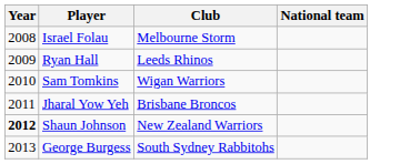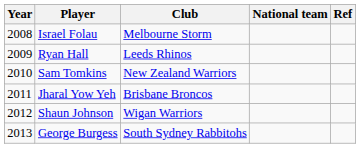 <table class="wikitable">
 <tr>
 <th>Year</th>
 <th>Player</th>
 <th>Club</th>
 <th>National team</th>
+<th>Ref</th>
 </tr>
 <tr>
 <td>2008</td>
 <td> <a href='#'>Israel Folau</a></td>
 <td> <a href='#'>Melbourne Storm</a></td>
+<td></td>
 <td></td>
 </tr>
 <tr>
 <td>2009</td>
 <td> <a href='#'>Ryan Hall</a></td>
 <td> <a href='#'>Leeds Rhinos</a></td>
 <td></td>
+<td></td>
 </tr>
 <tr>
 <td>2010</td>
 <td> <a href='#'>Sam Tomkins</a></td>
-<td> <a href='#'>Wigan Warriors</a></td>
+<td> <a href='#'>New Zealand Warriors</a></td>
+<td></td>
 <td></td>
 </tr>
 <tr>
 <td>2011</td>
 <td> <a href='#'>Jharal Yow Yeh</a></td>
 <td> <a href='#'>Brisbane Broncos</a></td>
 <td></td>
+<td></td>
 </tr>
 <tr>
-<td><strong>2012</strong></td>
+<td>2012</td>
 <td> <a href='#'>Shaun Johnson</a></td>
-<td> <a href='#'>New Zealand Warriors</a></td>
+<td> <a href='#'>Wigan Warriors</a></td>
+<td></td>
 <td></td>
 </tr>
 <tr>
 <td>2013</td>
 <td> <a href='#'>George Burgess</a></td>
 <td> <a href='#'>South Sydney Rabbitohs</a></td>
 <td></td>
+<td></td>
 </tr>
 </table>
